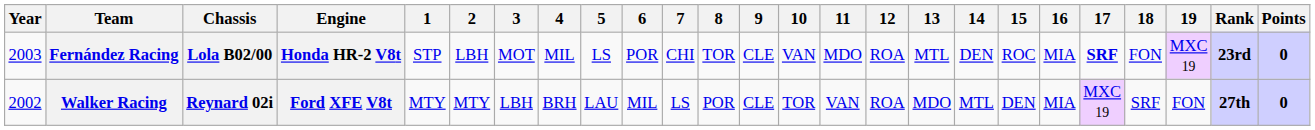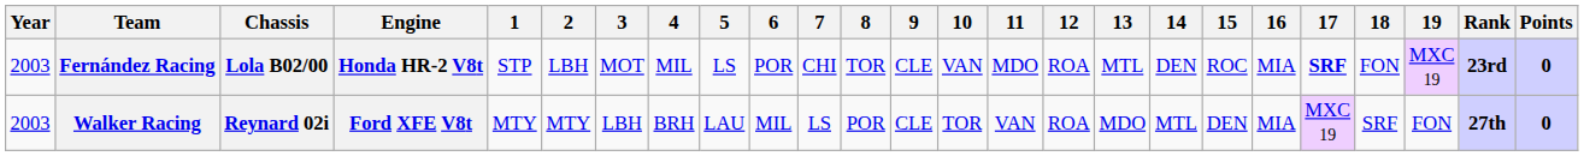 <table class="wikitable" style="text-align:center; font-size:90%">
 <tr>
 <th>Year</th>
 <th>Team</th>
 <th>Chassis</th>
 <th>Engine</th>
 <th>1</th>
 <th>2</th>
 <th>3</th>
 <th>4</th>
 <th>5</th>
 <th>6</th>
 <th>7</th>
 <th>8</th>
 <th>9</th>
 <th>10</th>
 <th>11</th>
 <th>12</th>
 <th>13</th>
 <th>14</th>
 <th>15</th>
 <th>16</th>
 <th>17</th>
 <th>18</th>
 <th>19</th>
 <th>Rank</th>
 <th>Points</th>
 </tr>
 <tr>
 <td><a href='#'>2003</a></td>
 <th><a href='#'>Fernández Racing</a></th>
 <th><a href='#'>Lola</a> B02/00</th>
 <th><a href='#'>Honda</a> HR-2 <a href='#'>V8</a><a href='#'>t</a></th>
 <td><a href='#'>STP</a></td>
 <td><a href='#'>LBH</a></td>
 <td><a href='#'>MOT</a></td>
 <td><a href='#'>MIL</a></td>
 <td><a href='#'>LS</a></td>
 <td><a href='#'>POR</a></td>
 <td><a href='#'>CHI</a></td>
 <td><a href='#'>TOR</a></td>
 <td><a href='#'>CLE</a></td>
 <td><a href='#'>VAN</a></td>
 <td><a href='#'>MDO</a></td>
 <td><a href='#'>ROA</a></td>
 <td><a href='#'>MTL</a></td>
 <td><a href='#'>DEN</a></td>
 <td><a href='#'>ROC</a></td>
 <td><a href='#'>MIA</a></td>
 <td><strong><a href='#'>SRF</a></strong></td>
 <td><a href='#'>FON</a></td>
 <td style="background:#EFCFFF;"><a href='#'>MXC</a><br><small>19</small></td>
 <td style="background:#CFCFFF;"><strong>23rd</strong></td>
 <td style="background:#CFCFFF;"><strong>0</strong></td>
 </tr>
 <tr>
-<td><a href='#'>2002</a></td>
+<td><a href='#'>2003</a></td>
 <th><a href='#'>Walker Racing</a></th>
 <th><a href='#'>Reynard</a> 02i</th>
 <th><a href='#'>Ford</a> <a href='#'>XFE</a> <a href='#'>V8</a><a href='#'>t</a></th>
 <td><a href='#'>MTY</a></td>
 <td><a href='#'>MTY</a></td>
 <td><a href='#'>LBH</a></td>
 <td><a href='#'>BRH</a></td>
 <td><a href='#'>LAU</a></td>
 <td><a href='#'>MIL</a></td>
 <td><a href='#'>LS</a></td>
 <td><a href='#'>POR</a></td>
 <td><a href='#'>CLE</a></td>
 <td><a href='#'>TOR</a></td>
 <td><a href='#'>VAN</a></td>
 <td><a href='#'>ROA</a></td>
 <td><a href='#'>MDO</a></td>
 <td><a href='#'>MTL</a></td>
 <td><a href='#'>DEN</a></td>
 <td><a href='#'>MIA</a></td>
 <td style="background:#EFCFFF;"><a href='#'>MXC</a><br><small>19</small></td>
 <td><a href='#'>SRF</a></td>
 <td><a href='#'>FON</a></td>
 <td style="background:#CFCFFF;"><strong>27th</strong></td>
 <td style="background:#CFCFFF;"><strong>0</strong></td>
 </tr>
 </table>
